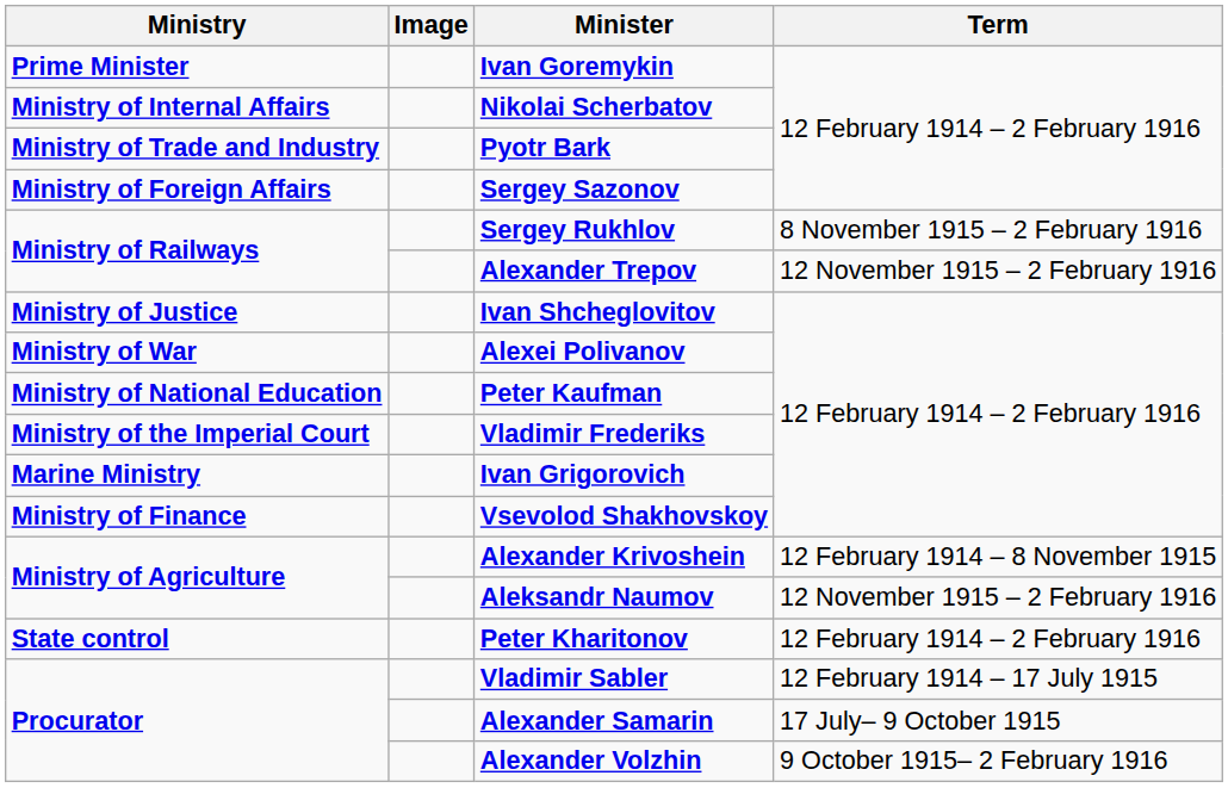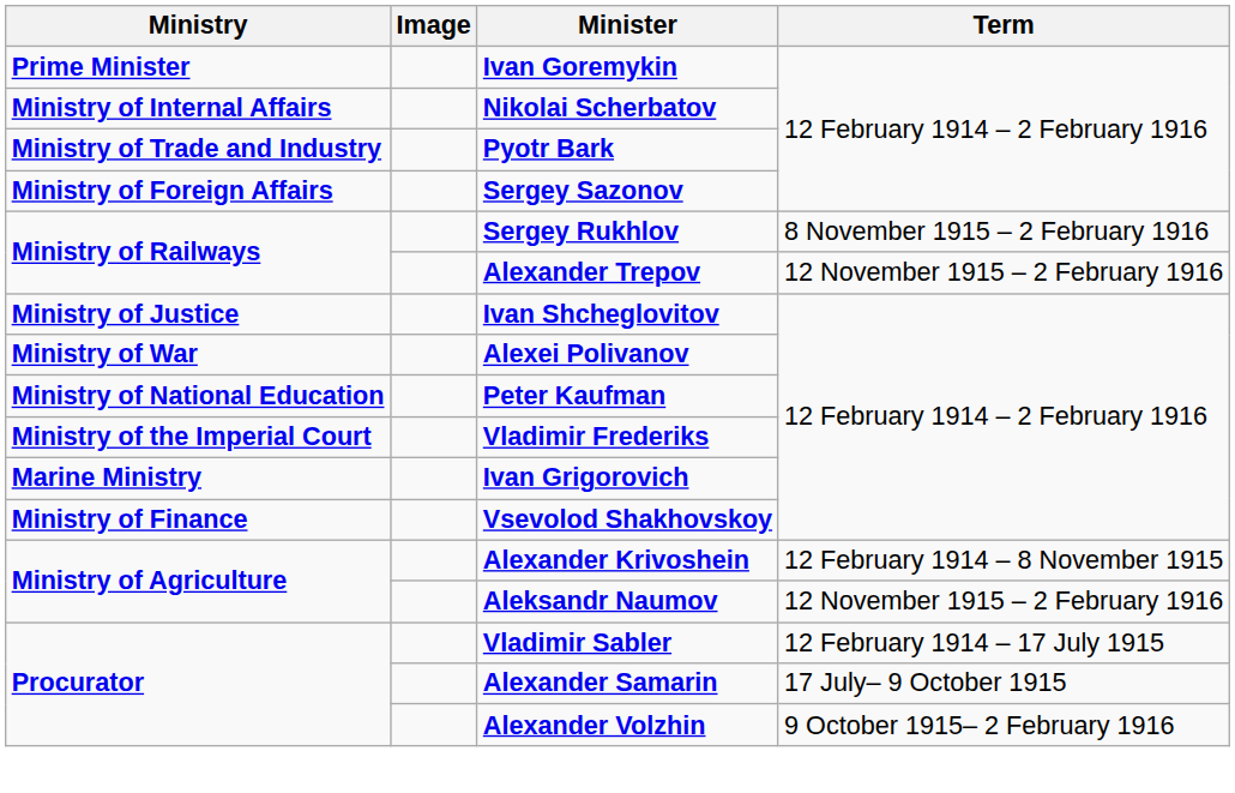 <table class="wikitable">
 <tr>
 <th>Ministry</th>
 <th>Image</th>
 <th><strong>Minister</strong></th>
 <th>Term</th>
 </tr>
 <tr>
 <td><strong><a href='#'>Prime Minister</a></strong></td>
 <td></td>
 <td><strong><a href='#'>Ivan Goremykin</a></strong></td>
 <td rowspan="4">12 February 1914 – 2 February 1916</td>
 </tr>
 <tr>
 <td><strong><a href='#'>Ministry of Internal Affairs</a></strong></td>
 <td></td>
 <td><strong><a href='#'>Nikolai Scherbatov</a></strong></td>
 </tr>
 <tr>
 <td><strong><a href='#'>Ministry of Trade and Industry</a></strong></td>
 <td></td>
 <td><strong><a href='#'>Pyotr Bark</a></strong></td>
 </tr>
 <tr>
 <td><strong><a href='#'>Ministry of Foreign Affairs</a></strong></td>
 <td></td>
 <td><strong><a href='#'>Sergey Sazonov</a></strong></td>
 </tr>
 <tr>
 <td rowspan="2"><strong><a href='#'>Ministry of Railways</a></strong></td>
 <td></td>
 <td><strong><a href='#'>Sergey Rukhlov</a></strong></td>
 <td>8 November 1915 – 2 February 1916</td>
 </tr>
 <tr>
 <td></td>
 <td><strong><a href='#'>Alexander Trepov</a></strong></td>
 <td>12 November 1915 – 2 February 1916</td>
 </tr>
 <tr>
 <td><strong><a href='#'>Ministry of Justice</a></strong></td>
 <td></td>
 <td><strong><a href='#'>Ivan Shcheglovitov</a></strong></td>
 <td rowspan="6">12 February 1914 – 2 February 1916</td>
 </tr>
 <tr>
 <td><strong><a href='#'>Ministry of War</a></strong></td>
 <td></td>
 <td><strong><a href='#'>Alexei Polivanov</a></strong></td>
 </tr>
 <tr>
 <td><strong><a href='#'>Ministry of National Education</a></strong></td>
 <td></td>
 <td><a href='#'><strong>Peter Kaufman</strong></a></td>
 </tr>
 <tr>
 <td><strong><a href='#'>Ministry of the Imperial Court</a></strong></td>
 <td></td>
 <td><strong><a href='#'>Vladimir Frederiks</a></strong></td>
 </tr>
 <tr>
 <td><strong><a href='#'>Marine Ministry</a></strong></td>
 <td></td>
 <td><strong><a href='#'>Ivan Grigorovich</a></strong></td>
 </tr>
 <tr>
 <td><strong><a href='#'>Ministry of Finance</a></strong></td>
 <td></td>
 <td><strong><a href='#'>Vsevolod Shakhovskoy</a></strong></td>
 </tr>
 <tr>
 <td rowspan="2"><strong><a href='#'>Ministry of Agriculture</a></strong></td>
 <td></td>
 <td><strong><a href='#'>Alexander Krivoshein</a></strong></td>
 <td>12 February 1914 – 8 November 1915</td>
 </tr>
 <tr>
 <td></td>
 <td><strong><a href='#'>Aleksandr Naumov</a></strong></td>
 <td>12 November 1915 – 2 February 1916</td>
 </tr>
 <tr>
-<td><strong><a href='#'>State control</a></strong></td>
-<td></td>
-<td><strong><a href='#'>Peter Kharitonov</a></strong></td>
-<td>12 February 1914 – 2 February 1916</td>
-</tr>
-<tr>
 <td rowspan=3><strong><a href='#'>Procurator</a></strong></td>
 <td></td>
 <td><strong><a href='#'>Vladimir Sabler</a></strong></td>
 <td>12 February 1914 – 17 July 1915</td>
 </tr>
 <tr>
 <td></td>
 <td><a href='#'><strong>Alexander Samarin</strong></a></td>
 <td>17 July– 9 October 1915</td>
 </tr>
 <tr>
 <td></td>
 <td><a href='#'><strong>Alexander Volzhin</strong></a></td>
 <td>9 October 1915– 2 February 1916</td>
 </tr>
 </table>
